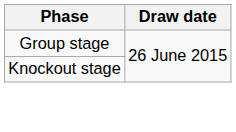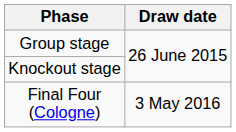 <table class="wikitable" style="text-align:center">
 <tr>
 <th>Phase</th>
 <th>Draw date</th>
 </tr>
 <tr>
 <td>Group stage</td>
 <td rowspan=2>26 June 2015</td>
 </tr>
 <tr>
 <td>Knockout stage</td>
 </tr>
+<tr>
+<td>Final Four<br>(<a href='#'>Cologne</a>)</td>
+<td>3 May 2016</td>
+</tr>
 </table>
